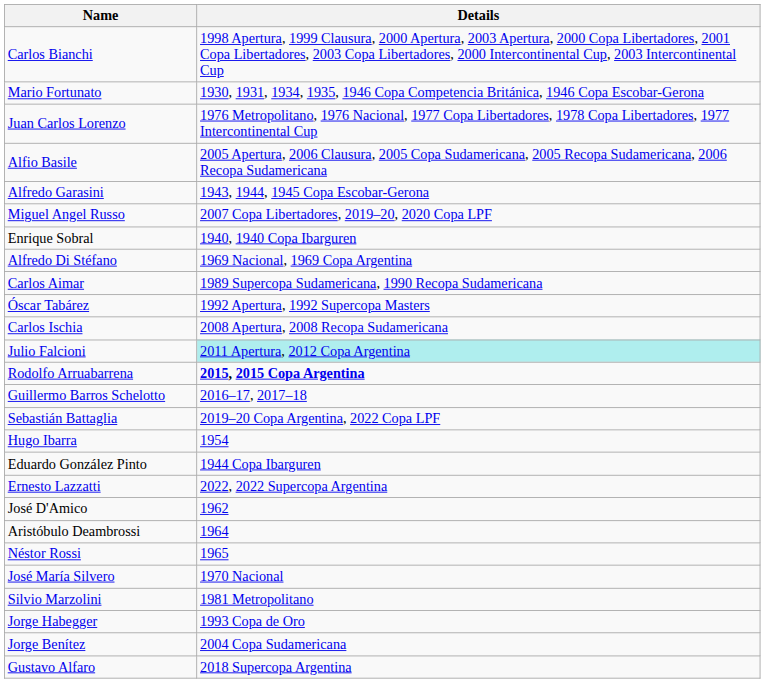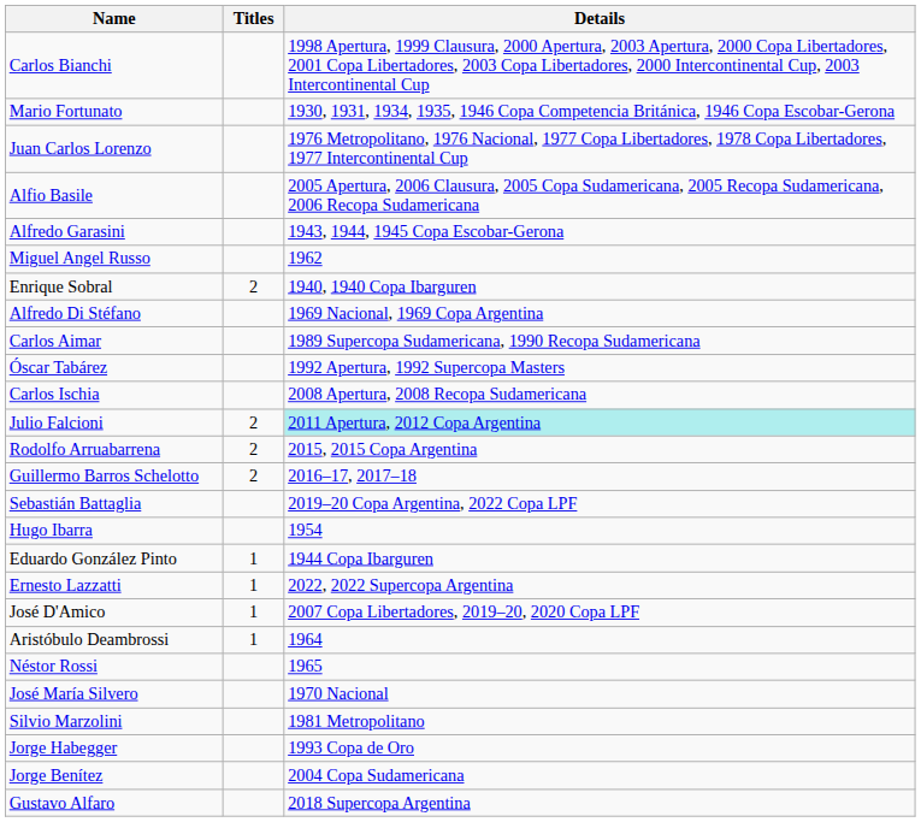 <table class="wikitable sortable" width="850px">
 <tr>
 <th width=200px>Name</th>
+<th width=50px>Titles</th>
 <th width=600px>Details</th>
 </tr>
 <tr>
 <td><a href='#'>Carlos Bianchi</a></td>
+<td></td>
 <td><a href='#'>1998 Apertura</a>, <a href='#'>1999 Clausura</a>, <a href='#'>2000 Apertura</a>, <a href='#'>2003 Apertura</a>, <a href='#'>2000 Copa Libertadores</a>, <a href='#'>2001 Copa Libertadores</a>, <a href='#'>2003 Copa Libertadores</a>, <a href='#'>2000 Intercontinental Cup</a>, <a href='#'>2003 Intercontinental Cup</a></td>
 </tr>
 <tr>
 <td><a href='#'>Mario Fortunato</a></td>
+<td></td>
 <td><a href='#'>1930</a>, <a href='#'>1931</a>, <a href='#'>1934</a>, <a href='#'>1935</a>, <a href='#'>1946 Copa Competencia Británica</a>, <a href='#'>1946 Copa Escobar-Gerona</a></td>
 </tr>
 <tr>
 <td><a href='#'>Juan Carlos Lorenzo</a></td>
+<td></td>
 <td><a href='#'>1976 Metropolitano</a>, <a href='#'>1976 Nacional</a>, <a href='#'>1977 Copa Libertadores</a>, <a href='#'>1978 Copa Libertadores</a>, <a href='#'>1977 Intercontinental Cup</a></td>
 </tr>
 <tr>
 <td><a href='#'>Alfio Basile</a></td>
+<td></td>
 <td><a href='#'>2005 Apertura</a>, <a href='#'>2006 Clausura</a>, <a href='#'>2005 Copa Sudamericana</a>, <a href='#'>2005 Recopa Sudamericana</a>, <a href='#'>2006 Recopa Sudamericana</a></td>
 </tr>
 <tr>
 <td><a href='#'>Alfredo Garasini</a></td>
+<td></td>
 <td><a href='#'>1943</a>, <a href='#'>1944</a>, <a href='#'>1945 Copa Escobar-Gerona</a></td>
 </tr>
 <tr>
 <td><a href='#'>Miguel Angel Russo</a></td>
-<td><a href='#'>2007 Copa Libertadores</a>, <a href='#'>2019–20</a>, <a href='#'>2020 Copa LPF</a></td>
+<td></td>
+<td><a href='#'>1962</a></td>
 </tr>
 <tr>
 <td>Enrique Sobral</td>
+<td align=center>2</td>
 <td><a href='#'>1940</a>, <a href='#'>1940 Copa Ibarguren</a></td>
 </tr>
 <tr>
 <td><a href='#'>Alfredo Di Stéfano</a></td>
+<td></td>
 <td><a href='#'>1969 Nacional</a>, <a href='#'>1969 Copa Argentina</a></td>
 </tr>
 <tr>
 <td><a href='#'>Carlos Aimar</a></td>
+<td></td>
 <td><a href='#'>1989 Supercopa Sudamericana</a>, <a href='#'>1990 Recopa Sudamericana</a></td>
 </tr>
 <tr>
 <td><a href='#'>Óscar Tabárez</a></td>
+<td></td>
 <td><a href='#'>1992 Apertura</a>, <a href='#'>1992 Supercopa Masters</a></td>
 </tr>
 <tr>
 <td><a href='#'>Carlos Ischia</a></td>
+<td></td>
 <td><a href='#'>2008 Apertura</a>, <a href='#'>2008 Recopa Sudamericana</a></td>
 </tr>
 <tr>
 <td><a href='#'>Julio Falcioni</a></td>
+<td align=center>2</td>
 <td style="background: paleturquoise;"><a href='#'>2011 Apertura</a>, <a href='#'>2012 Copa Argentina</a></td>
 </tr>
 <tr>
 <td><a href='#'>Rodolfo Arruabarrena</a></td>
-<td><strong><a href='#'>2015</a>, <a href='#'>2015 Copa Argentina</a></strong></td>
+<td align=center>2</td>
+<td><a href='#'>2015</a>, <a href='#'>2015 Copa Argentina</a></td>
 </tr>
 <tr>
 <td><a href='#'>Guillermo Barros Schelotto</a></td>
+<td align=center>2</td>
 <td><a href='#'>2016–17</a>, <a href='#'>2017–18</a></td>
 </tr>
 <tr>
 <td><a href='#'>Sebastián Battaglia</a></td>
+<td></td>
 <td><a href='#'>2019–20 Copa Argentina</a>, <a href='#'>2022 Copa LPF</a></td>
 </tr>
 <tr>
 <td><a href='#'>Hugo Ibarra</a></td>
+<td></td>
 <td><a href='#'>1954</a></td>
 </tr>
 <tr>
 <td>Eduardo González Pinto</td>
+<td align=center>1</td>
 <td><a href='#'>1944 Copa Ibarguren</a></td>
 </tr>
 <tr>
 <td><a href='#'>Ernesto Lazzatti</a></td>
+<td align=center>1</td>
 <td><a href='#'>2022</a>, <a href='#'>2022 Supercopa Argentina</a></td>
 </tr>
 <tr>
 <td>José D'Amico</td>
-<td><a href='#'>1962</a></td>
+<td align=center>1</td>
+<td><a href='#'>2007 Copa Libertadores</a>, <a href='#'>2019–20</a>, <a href='#'>2020 Copa LPF</a></td>
 </tr>
 <tr>
 <td>Aristóbulo Deambrossi</td>
+<td align=center>1</td>
 <td><a href='#'>1964</a></td>
 </tr>
 <tr>
 <td><a href='#'>Néstor Rossi</a></td>
+<td></td>
 <td><a href='#'>1965</a></td>
 </tr>
 <tr>
 <td><a href='#'>José María Silvero</a></td>
+<td></td>
 <td><a href='#'>1970 Nacional</a></td>
 </tr>
 <tr>
 <td><a href='#'>Silvio Marzolini</a></td>
+<td></td>
 <td><a href='#'>1981 Metropolitano</a></td>
 </tr>
 <tr>
 <td><a href='#'>Jorge Habegger</a></td>
+<td></td>
 <td><a href='#'>1993 Copa de Oro</a></td>
 </tr>
 <tr>
 <td><a href='#'>Jorge Benítez</a></td>
+<td></td>
 <td><a href='#'>2004 Copa Sudamericana</a></td>
 </tr>
 <tr>
 <td><a href='#'>Gustavo Alfaro</a></td>
+<td></td>
 <td><a href='#'>2018 Supercopa Argentina</a></td>
 </tr>
 </table>
